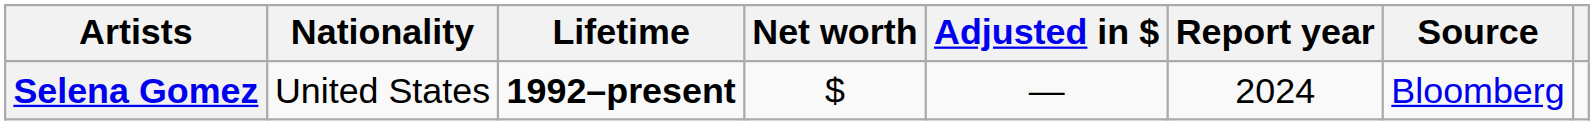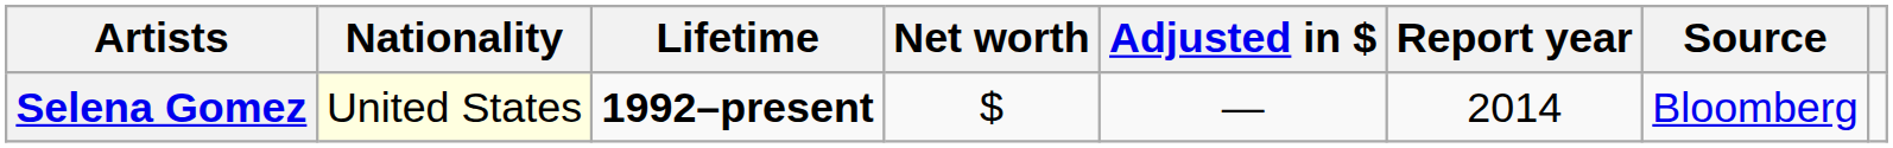 <table class="wikitable sortable plainrowheaders" style="text-align:center;">
 <tr>
 <th>Artists</th>
 <th>Nationality</th>
 <th>Lifetime</th>
 <th colspan="1">Net worth</th>
 <th colspan="1"><a href='#'>Adjusted</a> in  $</th>
 <th colspan="1">Report year</th>
 <th colspan="1">Source</th>
 <th class="unsortable"></th>
 </tr>
 <tr>
 <th scope="row"><a href='#'>Selena Gomez</a></th>
-<td>United States</td>
+<td style="background: lightyellow;">United States</td>
 <td><strong>1992–present</strong></td>
 <td>$</td>
 <td>—</td>
-<td>2024</td>
+<td>2014</td>
 <td><a href='#'>Bloomberg</a></td>
 <td><br></td>
 </tr>
 </table>
